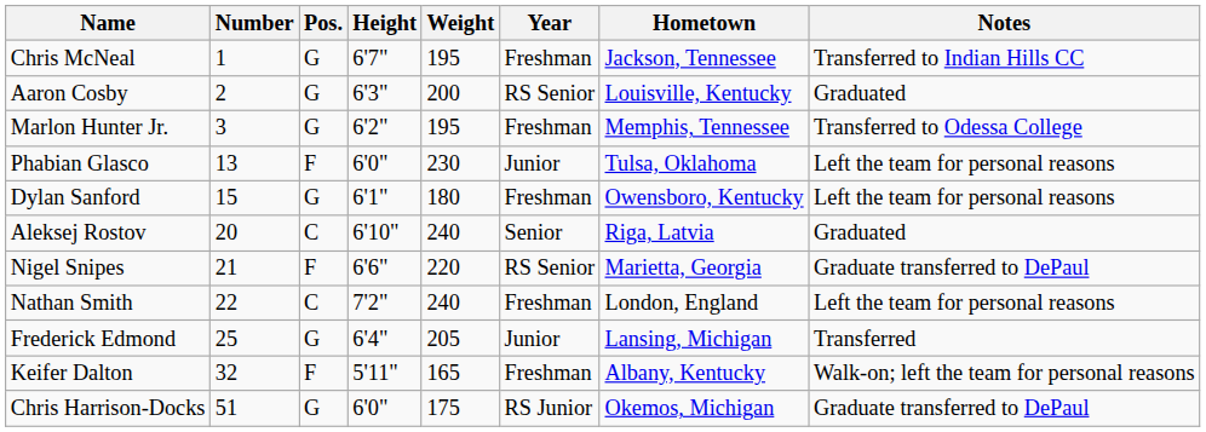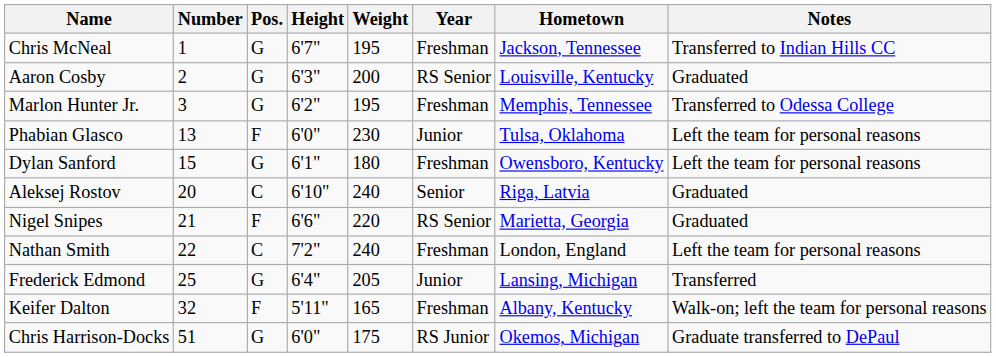 <table class="wikitable sortable" border="1">
 <tr>
 <th>Name</th>
 <th>Number</th>
 <th>Pos.</th>
 <th>Height</th>
 <th>Weight</th>
 <th>Year</th>
 <th>Hometown</th>
 <th class="unsortable">Notes</th>
 </tr>
 <tr>
 <td>Chris McNeal</td>
 <td>1</td>
 <td>G</td>
 <td>6'7"</td>
 <td>195</td>
 <td>Freshman</td>
 <td><a href='#'>Jackson, Tennessee</a></td>
 <td>Transferred to <a href='#'>Indian Hills CC</a></td>
 </tr>
 <tr>
 <td>Aaron Cosby</td>
 <td>2</td>
 <td>G</td>
 <td>6'3"</td>
 <td>200</td>
 <td>RS Senior</td>
 <td><a href='#'>Louisville, Kentucky</a></td>
 <td>Graduated</td>
 </tr>
 <tr>
 <td>Marlon Hunter Jr.</td>
 <td>3</td>
 <td>G</td>
 <td>6'2"</td>
 <td>195</td>
 <td>Freshman</td>
 <td><a href='#'>Memphis, Tennessee</a></td>
 <td>Transferred to <a href='#'>Odessa College</a></td>
 </tr>
 <tr>
 <td>Phabian Glasco</td>
 <td>13</td>
 <td>F</td>
 <td>6'0"</td>
 <td>230</td>
 <td>Junior</td>
 <td><a href='#'>Tulsa, Oklahoma</a></td>
 <td>Left the team for personal reasons</td>
 </tr>
 <tr>
 <td>Dylan Sanford</td>
 <td>15</td>
 <td>G</td>
 <td>6'1"</td>
 <td>180</td>
 <td>Freshman</td>
 <td><a href='#'>Owensboro, Kentucky</a></td>
 <td>Left the team for personal reasons</td>
 </tr>
 <tr>
 <td>Aleksej Rostov</td>
 <td>20</td>
 <td>C</td>
 <td>6'10"</td>
 <td>240</td>
 <td>Senior</td>
 <td><a href='#'>Riga, Latvia</a></td>
 <td>Graduated</td>
 </tr>
 <tr>
 <td>Nigel Snipes</td>
 <td>21</td>
 <td>F</td>
 <td>6'6"</td>
 <td>220</td>
 <td>RS Senior</td>
 <td><a href='#'>Marietta, Georgia</a></td>
-<td>Graduate transferred to <a href='#'>DePaul</a></td>
+<td>Graduated</td>
 </tr>
 <tr>
 <td>Nathan Smith</td>
 <td>22</td>
 <td>C</td>
 <td>7'2"</td>
 <td>240</td>
 <td>Freshman</td>
 <td>London, England</td>
 <td>Left the team for personal reasons</td>
 </tr>
 <tr>
 <td>Frederick Edmond</td>
 <td>25</td>
 <td>G</td>
 <td>6'4"</td>
 <td>205</td>
 <td>Junior</td>
 <td><a href='#'>Lansing, Michigan</a></td>
 <td>Transferred</td>
 </tr>
 <tr>
 <td>Keifer Dalton</td>
 <td>32</td>
 <td>F</td>
 <td>5'11"</td>
 <td>165</td>
 <td>Freshman</td>
 <td><a href='#'>Albany, Kentucky</a></td>
 <td>Walk-on; left the team for personal reasons</td>
 </tr>
 <tr>
 <td>Chris Harrison-Docks</td>
 <td>51</td>
 <td>G</td>
 <td>6'0"</td>
 <td>175</td>
 <td>RS Junior</td>
 <td><a href='#'>Okemos, Michigan</a></td>
 <td>Graduate transferred to <a href='#'>DePaul</a></td>
 </tr>
 </table>
